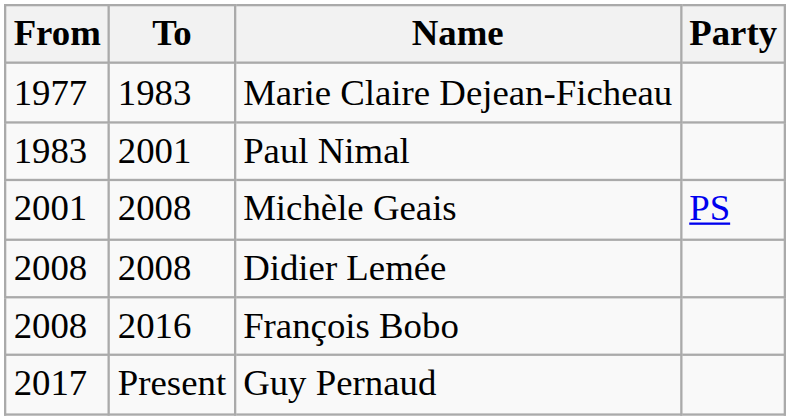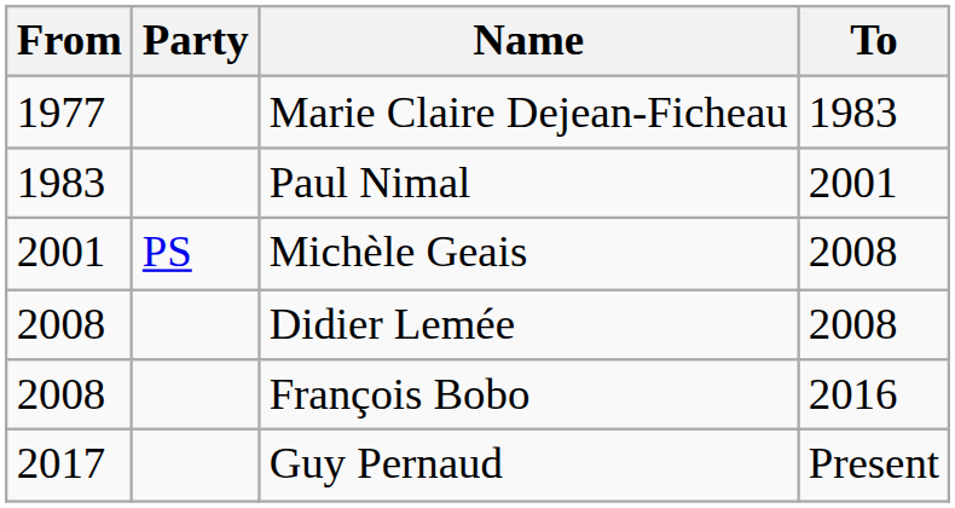 <table class="wikitable">
 <tr>
 <th>From</th>
+<th>Party</th>
+<th>Name</th>
 <th>To</th>
-<th>Name</th>
-<th>Party</th>
 </tr>
 <tr>
 <td>1977</td>
+<td></td>
+<td>Marie Claire Dejean-Ficheau</td>
 <td>1983</td>
-<td>Marie Claire Dejean-Ficheau</td>
-<td></td>
 </tr>
 <tr>
 <td>1983</td>
+<td></td>
+<td>Paul Nimal</td>
 <td>2001</td>
-<td>Paul Nimal</td>
-<td></td>
 </tr>
 <tr>
 <td>2001</td>
+<td><a href='#'>PS</a></td>
+<td>Michèle Geais</td>
 <td>2008</td>
-<td>Michèle Geais</td>
-<td><a href='#'>PS</a></td>
 </tr>
 <tr>
 <td>2008</td>
+<td></td>
+<td>Didier Lemée</td>
 <td>2008</td>
-<td>Didier Lemée</td>
-<td></td>
 </tr>
 <tr>
 <td>2008</td>
+<td></td>
+<td>François Bobo</td>
 <td>2016</td>
-<td>François Bobo</td>
-<td></td>
 </tr>
 <tr>
 <td>2017</td>
+<td></td>
+<td>Guy Pernaud</td>
 <td>Present</td>
-<td>Guy Pernaud</td>
-<td></td>
 </tr>
 </table>
